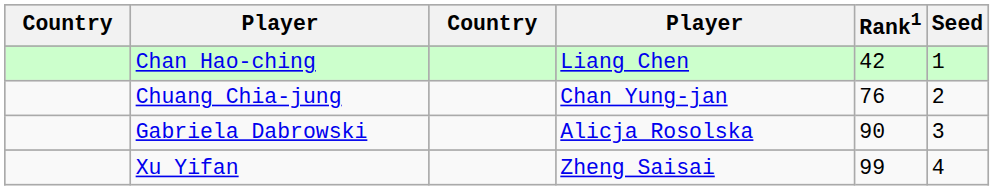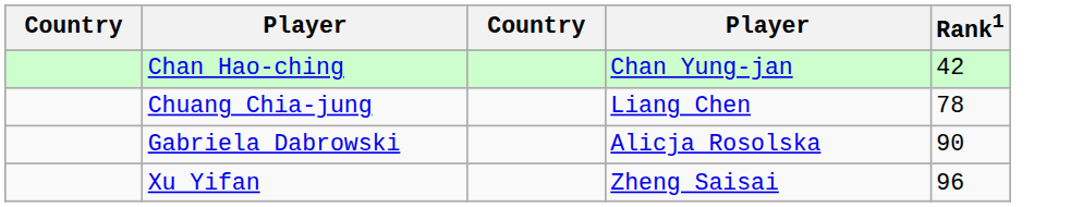 <table class="sortable wikitable">
 <tr>
 <th width="70">Country</th>
 <th width="175">Player</th>
 <th width="70">Country</th>
 <th width="175">Player</th>
 <th>Rank<sup>1</sup></th>
-<th>Seed</th>
 </tr>
 <tr style="background:#cfc;">
 <td></td>
 <td><a href='#'>Chan Hao-ching</a></td>
 <td></td>
-<td><a href='#'>Liang Chen</a></td>
+<td><a href='#'>Chan Yung-jan</a></td>
 <td>42</td>
-<td>1</td>
 </tr>
 <tr>
 <td></td>
 <td><a href='#'>Chuang Chia-jung</a></td>
 <td></td>
-<td><a href='#'>Chan Yung-jan</a></td>
-<td>76</td>
-<td>2</td>
+<td><a href='#'>Liang Chen</a></td>
+<td>78</td>
 </tr>
 <tr>
 <td></td>
 <td><a href='#'>Gabriela Dabrowski</a></td>
 <td></td>
 <td><a href='#'>Alicja Rosolska</a></td>
 <td>90</td>
-<td>3</td>
 </tr>
 <tr>
 <td></td>
 <td><a href='#'>Xu Yifan</a></td>
 <td></td>
 <td><a href='#'>Zheng Saisai</a></td>
-<td>99</td>
-<td>4</td>
+<td>96</td>
 </tr>
 </table>
